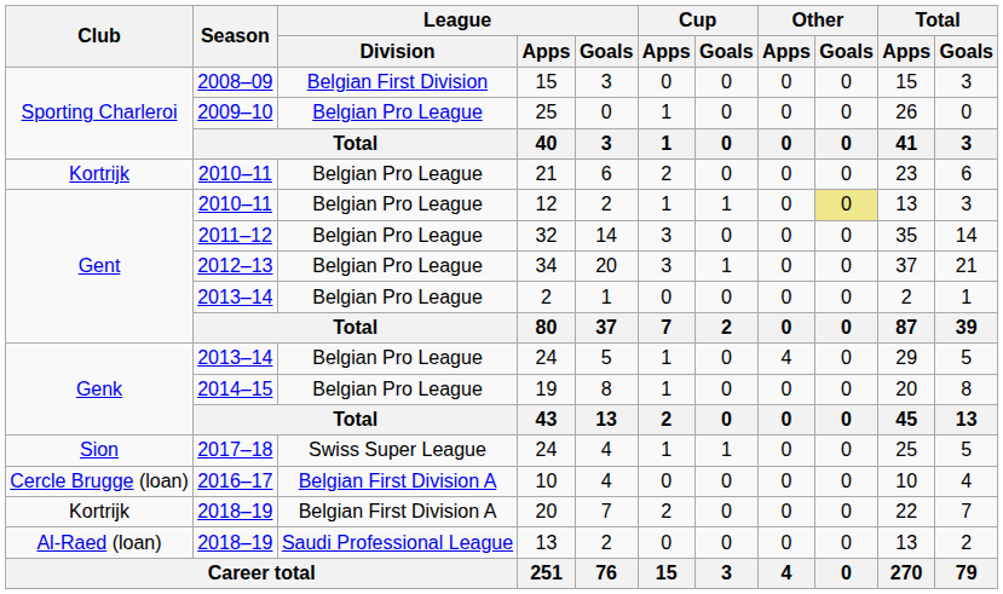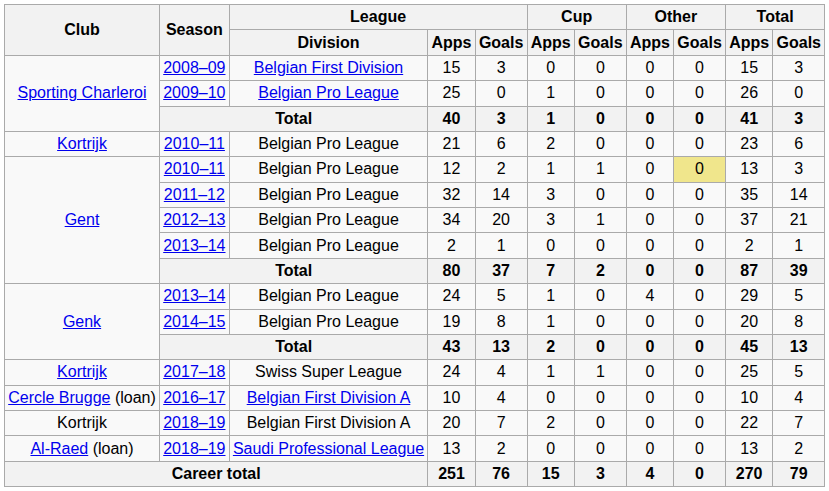 <table class="wikitable" style="text-align: center">
 <tr>
 <th rowspan="2">Club</th>
 <th rowspan="2">Season</th>
 <th colspan="3">League</th>
 <th colspan="2">Cup</th>
 <th colspan="2">Other</th>
 <th colspan="2">Total</th>
 </tr>
 <tr>
 <th>Division</th>
 <th>Apps</th>
 <th>Goals</th>
 <th>Apps</th>
 <th>Goals</th>
 <th>Apps</th>
 <th>Goals</th>
 <th>Apps</th>
 <th>Goals</th>
 </tr>
 <tr>
 <td rowspan="3"><a href='#'>Sporting Charleroi</a></td>
 <td><a href='#'>2008–09</a></td>
 <td><a href='#'>Belgian First Division</a></td>
 <td>15</td>
 <td>3</td>
 <td>0</td>
 <td>0</td>
 <td>0</td>
 <td>0</td>
 <td>15</td>
 <td>3</td>
 </tr>
 <tr>
 <td><a href='#'>2009–10</a></td>
 <td><a href='#'>Belgian Pro League</a></td>
 <td>25</td>
 <td>0</td>
 <td>1</td>
 <td>0</td>
 <td>0</td>
 <td>0</td>
 <td>26</td>
 <td>0</td>
 </tr>
 <tr>
 <th colspan="2">Total</th>
 <th>40</th>
 <th>3</th>
 <th>1</th>
 <th>0</th>
 <th>0</th>
 <th>0</th>
 <th>41</th>
 <th>3</th>
 </tr>
 <tr>
 <td><a href='#'>Kortrijk</a></td>
 <td><a href='#'>2010–11</a></td>
 <td>Belgian Pro League</td>
 <td>21</td>
 <td>6</td>
 <td>2</td>
 <td>0</td>
 <td>0</td>
 <td>0</td>
 <td>23</td>
 <td>6</td>
 </tr>
 <tr>
 <td rowspan="5"><a href='#'>Gent</a></td>
 <td><a href='#'>2010–11</a></td>
 <td>Belgian Pro League</td>
 <td>12</td>
 <td>2</td>
 <td>1</td>
 <td>1</td>
 <td>0</td>
 <td style="background: khaki;">0</td>
 <td>13</td>
 <td>3</td>
 </tr>
 <tr>
 <td><a href='#'>2011–12</a></td>
 <td>Belgian Pro League</td>
 <td>32</td>
 <td>14</td>
 <td>3</td>
 <td>0</td>
 <td>0</td>
 <td>0</td>
 <td>35</td>
 <td>14</td>
 </tr>
 <tr>
 <td><a href='#'>2012–13</a></td>
 <td>Belgian Pro League</td>
 <td>34</td>
 <td>20</td>
 <td>3</td>
 <td>1</td>
 <td>0</td>
 <td>0</td>
 <td>37</td>
 <td>21</td>
 </tr>
 <tr>
 <td><a href='#'>2013–14</a></td>
 <td>Belgian Pro League</td>
 <td>2</td>
 <td>1</td>
 <td>0</td>
 <td>0</td>
 <td>0</td>
 <td>0</td>
 <td>2</td>
 <td>1</td>
 </tr>
 <tr>
 <th colspan="2">Total</th>
 <th>80</th>
 <th>37</th>
 <th>7</th>
 <th>2</th>
 <th>0</th>
 <th>0</th>
 <th>87</th>
 <th>39</th>
 </tr>
 <tr>
 <td rowspan="3"><a href='#'>Genk</a></td>
 <td><a href='#'>2013–14</a></td>
 <td>Belgian Pro League</td>
 <td>24</td>
 <td>5</td>
 <td>1</td>
 <td>0</td>
 <td>4</td>
 <td>0</td>
 <td>29</td>
 <td>5</td>
 </tr>
 <tr>
 <td><a href='#'>2014–15</a></td>
 <td>Belgian Pro League</td>
 <td>19</td>
 <td>8</td>
 <td>1</td>
 <td>0</td>
 <td>0</td>
 <td>0</td>
 <td>20</td>
 <td>8</td>
 </tr>
 <tr>
 <th colspan="2">Total</th>
 <th>43</th>
 <th>13</th>
 <th>2</th>
 <th>0</th>
 <th>0</th>
 <th>0</th>
 <th>45</th>
 <th>13</th>
 </tr>
 <tr>
-<td><a href='#'>Sion</a></td>
+<td><a href='#'>Kortrijk</a></td>
 <td><a href='#'>2017–18</a></td>
 <td>Swiss Super League</td>
 <td>24</td>
 <td>4</td>
 <td>1</td>
 <td>1</td>
 <td>0</td>
 <td>0</td>
 <td>25</td>
 <td>5</td>
 </tr>
 <tr>
 <td><a href='#'>Cercle Brugge</a> (loan)</td>
 <td><a href='#'>2016–17</a></td>
 <td><a href='#'>Belgian First Division A</a></td>
 <td>10</td>
 <td>4</td>
 <td>0</td>
 <td>0</td>
 <td>0</td>
 <td>0</td>
 <td>10</td>
 <td>4</td>
 </tr>
 <tr>
 <td>Kortrijk</td>
 <td><a href='#'>2018–19</a></td>
 <td>Belgian First Division A</td>
 <td>20</td>
 <td>7</td>
 <td>2</td>
 <td>0</td>
 <td>0</td>
 <td>0</td>
 <td>22</td>
 <td>7</td>
 </tr>
 <tr>
 <td><a href='#'>Al-Raed</a> (loan)</td>
 <td><a href='#'>2018–19</a></td>
 <td><a href='#'>Saudi Professional League</a></td>
 <td>13</td>
 <td>2</td>
 <td>0</td>
 <td>0</td>
 <td>0</td>
 <td>0</td>
 <td>13</td>
 <td>2</td>
 </tr>
 <tr>
 <th colspan="3">Career total</th>
 <th>251</th>
 <th>76</th>
 <th>15</th>
 <th>3</th>
 <th>4</th>
 <th>0</th>
 <th>270</th>
 <th>79</th>
 </tr>
 </table>
